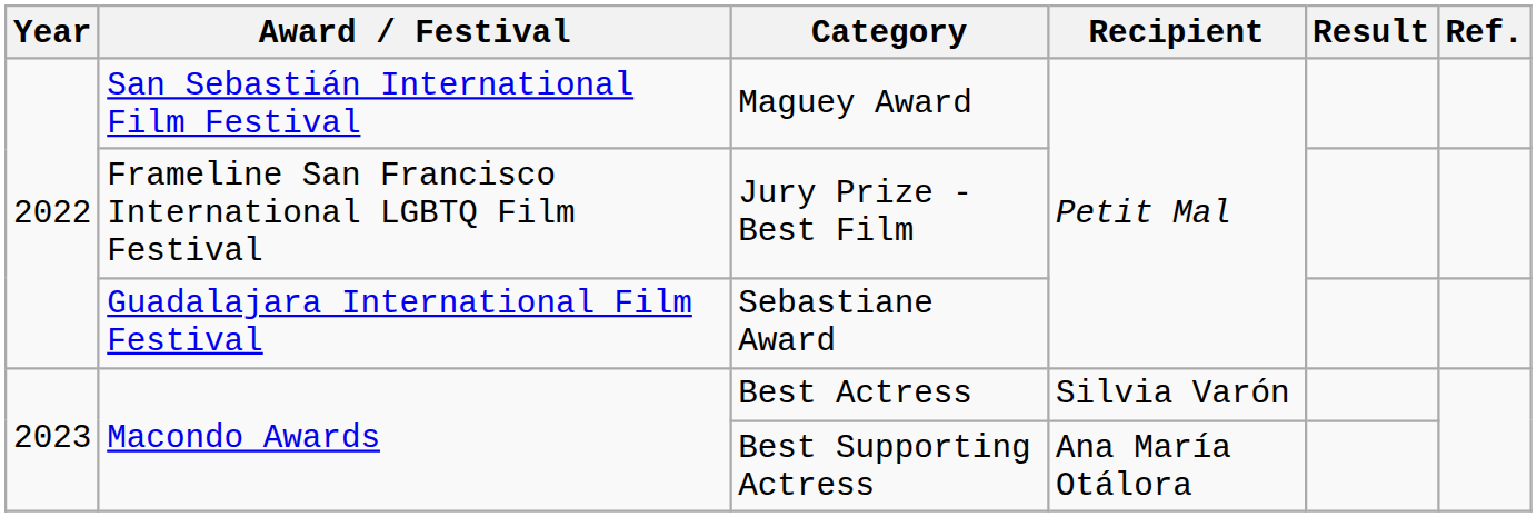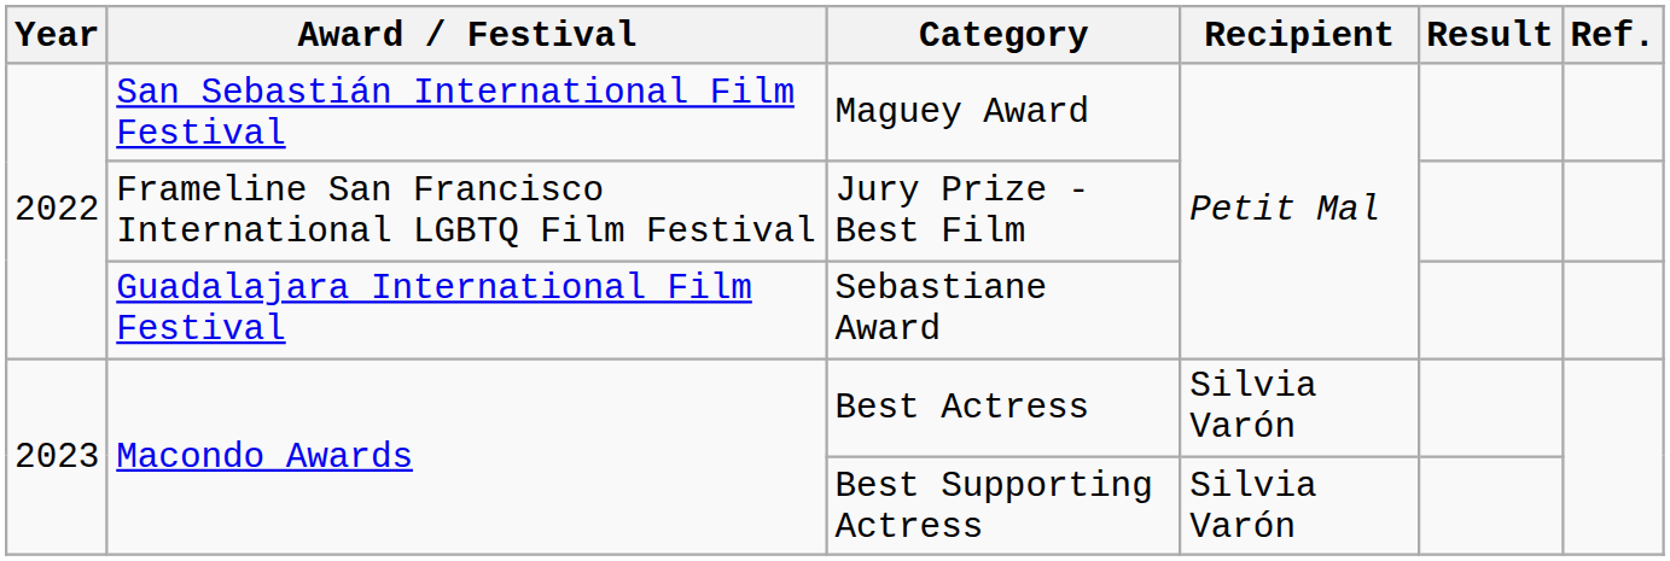 <table class="wikitable">
 <tr>
 <th>Year</th>
 <th>Award / Festival</th>
 <th>Category</th>
 <th>Recipient</th>
 <th>Result</th>
 <th>Ref.</th>
 </tr>
 <tr>
 <td rowspan="3">2022</td>
 <td><a href='#'>San Sebastián International Film Festival</a></td>
 <td>Maguey Award</td>
 <td rowspan="3"><em>Petit Mal</em></td>
 <td></td>
 <td></td>
 </tr>
 <tr>
 <td>Frameline San Francisco International LGBTQ Film Festival</td>
 <td>Jury Prize - Best Film</td>
 <td></td>
 <td></td>
 </tr>
 <tr>
 <td><a href='#'>Guadalajara International Film Festival</a></td>
 <td>Sebastiane Award</td>
 <td></td>
 <td></td>
 </tr>
 <tr>
 <td rowspan="2">2023</td>
 <td rowspan="2"><a href='#'>Macondo Awards</a></td>
 <td>Best Actress</td>
 <td>Silvia Varón</td>
 <td></td>
 <td rowspan="2"></td>
 </tr>
 <tr>
 <td>Best Supporting Actress</td>
-<td>Ana María Otálora</td>
+<td>Silvia Varón</td>
 <td></td>
 </tr>
 </table>
